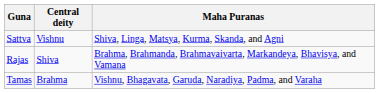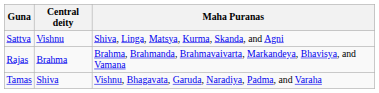 <table class="wikitable">
 <tr>
 <th>Guna</th>
 <th>Central deity</th>
 <th>Maha Puranas</th>
 </tr>
 <tr>
 <td><a href='#'>Sattva</a></td>
 <td><a href='#'>Vishnu</a></td>
 <td><a href='#'>Shiva</a>, <a href='#'>Linga</a>, <a href='#'>Matsya</a>, <a href='#'>Kurma</a>, <a href='#'>Skanda</a>, and <a href='#'>Agni</a></td>
 </tr>
 <tr>
 <td><a href='#'>Rajas</a></td>
-<td><a href='#'>Shiva</a></td>
+<td><a href='#'>Brahma</a></td>
 <td><a href='#'>Brahma</a>, <a href='#'>Brahmanda</a>, <a href='#'>Brahmavaivarta</a>, <a href='#'>Markandeya</a>, <a href='#'>Bhavisya</a>, and <a href='#'>Vamana</a></td>
 </tr>
 <tr>
 <td><a href='#'>Tamas</a></td>
-<td><a href='#'>Brahma</a></td>
+<td><a href='#'>Shiva</a></td>
 <td><a href='#'>Vishnu</a>, <a href='#'>Bhagavata</a>, <a href='#'>Garuda</a>, <a href='#'>Naradiya</a>, <a href='#'>Padma</a>, and <a href='#'>Varaha</a></td>
 </tr>
 </table>
